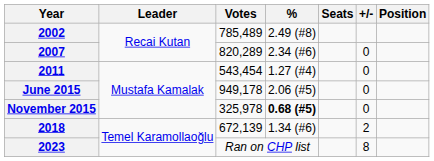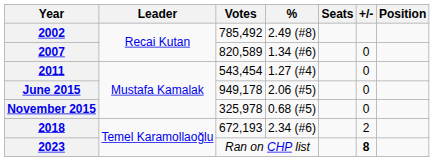 <table class="wikitable" style=text-align:center>
 <tr>
 <th>Year</th>
 <th>Leader</th>
 <th>Votes</th>
 <th>%</th>
 <th>Seats</th>
 <th>+/-</th>
 <th>Position</th>
 </tr>
 <tr>
 <th><a href='#'>2002</a></th>
 <td rowspan="2"><a href='#'>Recai Kutan</a></td>
-<td>785,489</td>
+<td>785,492</td>
 <td>2.49 (#8)</td>
 <td></td>
 <td></td>
 <td></td>
 </tr>
 <tr>
 <th><a href='#'>2007</a></th>
-<td>820,289</td>
-<td>2.34 (#6)</td>
+<td>820,589</td>
+<td>1.34 (#6)</td>
 <td></td>
 <td> 0</td>
 <td></td>
 </tr>
 <tr>
 <th><a href='#'>2011</a></th>
 <td rowspan="3"><a href='#'>Mustafa Kamalak</a></td>
 <td>543,454</td>
 <td>1.27 (#4)</td>
 <td></td>
 <td> 0</td>
 <td></td>
 </tr>
 <tr>
 <th><a href='#'>June 2015</a></th>
 <td>949,178</td>
 <td>2.06 (#5)</td>
 <td></td>
 <td> 0</td>
 <td></td>
 </tr>
 <tr>
 <th><a href='#'>November 2015</a></th>
 <td>325,978</td>
-<td><strong>0.68 (#5)</strong></td>
+<td>0.68 (#5)</td>
 <td></td>
 <td> 0</td>
 <td></td>
 </tr>
 <tr>
 <th><a href='#'>2018</a></th>
 <td rowspan="2"><a href='#'>Temel Karamollaoğlu</a></td>
-<td>672,139</td>
-<td>1.34 (#6)</td>
+<td>672,193</td>
+<td>2.34 (#6)</td>
 <td></td>
 <td> 2</td>
 <td></td>
 </tr>
 <tr>
 <th><a href='#'>2023</a></th>
 <td colspan="2"><em>Ran on <a href='#'>CHP</a> list</em></td>
 <td></td>
-<td> 8</td>
+<td><strong> 8</strong></td>
 <td></td>
 </tr>
 </table>
